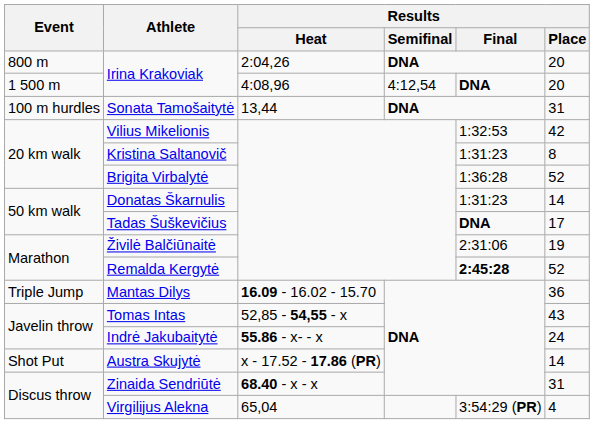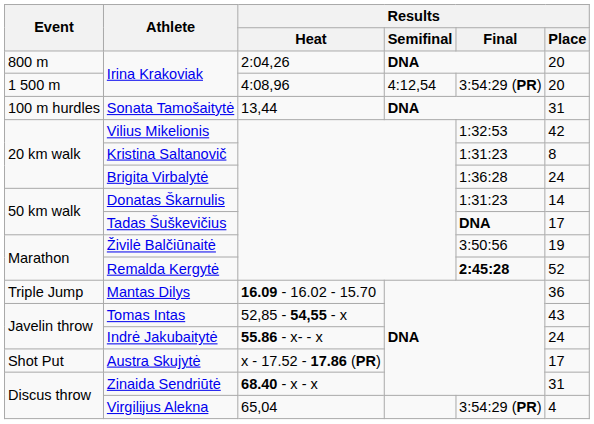 <table class=wikitable style="font-size:90%">
 <tr>
 <th rowspan=2>Event</th>
 <th rowspan=2>Athlete</th>
 <th colspan=4>Results</th>
 </tr>
 <tr>
 <th>Heat</th>
 <th>Semifinal</th>
 <th>Final</th>
 <th>Place</th>
 </tr>
 <tr>
 <td>800 m</td>
 <td rowspan="2"><a href='#'>Irina Krakoviak</a></td>
 <td>2:04,26</td>
 <td colspan=2><strong>DNA</strong></td>
 <td>20</td>
 </tr>
 <tr>
 <td>1 500 m</td>
 <td>4:08,96</td>
 <td>4:12,54</td>
-<td><strong>DNA</strong></td>
+<td>3:54:29 (<strong>PR</strong>)</td>
 <td>20</td>
 </tr>
 <tr>
 <td>100 m hurdles</td>
 <td><a href='#'>Sonata Tamošaitytė</a></td>
 <td>13,44</td>
 <td colspan=2><strong>DNA</strong></td>
 <td>31</td>
 </tr>
 <tr>
 <td rowspan="3">20 km walk</td>
 <td><a href='#'>Vilius Mikelionis</a></td>
 <td rowspan="7" colspan=2></td>
 <td>1:32:53</td>
 <td>42</td>
 </tr>
 <tr>
 <td><a href='#'>Kristina Saltanovič</a></td>
 <td>1:31:23</td>
 <td>8</td>
 </tr>
 <tr>
 <td><a href='#'>Brigita Virbalytė</a></td>
 <td>1:36:28</td>
-<td>52</td>
+<td>24</td>
 </tr>
 <tr>
 <td rowspan="2">50 km walk</td>
 <td><a href='#'>Donatas Škarnulis</a></td>
 <td>1:31:23</td>
 <td>14</td>
 </tr>
 <tr>
 <td><a href='#'>Tadas Šuškevičius</a></td>
 <td><strong>DNA</strong></td>
 <td>17</td>
 </tr>
 <tr>
 <td rowspan="2">Marathon</td>
 <td><a href='#'>Živilė Balčiūnaitė</a></td>
-<td>2:31:06</td>
+<td>3:50:56</td>
 <td>19</td>
 </tr>
 <tr>
 <td><a href='#'>Remalda Kergytė</a></td>
 <td><strong>2:45:28</strong></td>
 <td>52</td>
 </tr>
 <tr>
 <td>Triple Jump</td>
 <td><a href='#'>Mantas Dilys</a></td>
 <td><strong>16.09</strong> - 16.02 - 15.70</td>
 <td rowspan="5" colspan=2><strong>DNA</strong></td>
 <td>36</td>
 </tr>
 <tr>
 <td rowspan="2">Javelin throw</td>
 <td><a href='#'>Tomas Intas</a></td>
 <td>52,85 - <strong>54,55</strong> - x</td>
 <td>43</td>
 </tr>
 <tr>
 <td><a href='#'>Indrė Jakubaitytė</a></td>
 <td><strong>55.86</strong> - x- - x</td>
 <td>24</td>
 </tr>
 <tr>
 <td>Shot Put</td>
 <td><a href='#'>Austra Skujytė</a></td>
 <td>x - 17.52 - <strong>17.86</strong> (<strong>PR</strong>)</td>
-<td>14</td>
+<td>17</td>
 </tr>
 <tr>
 <td rowspan="2">Discus throw</td>
 <td><a href='#'>Zinaida Sendriūtė</a></td>
 <td><strong>68.40</strong> - x - x</td>
 <td>31</td>
 </tr>
 <tr>
 <td><a href='#'>Virgilijus Alekna</a></td>
 <td>65,04</td>
 <td></td>
 <td>3:54:29 (<strong>PR</strong>)</td>
 <td>4</td>
 </tr>
 </table>
